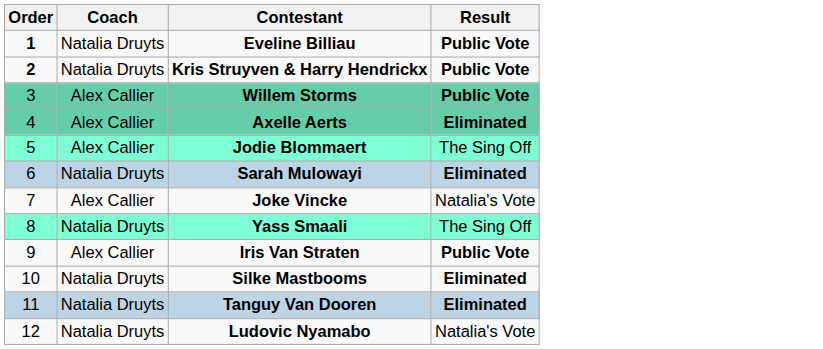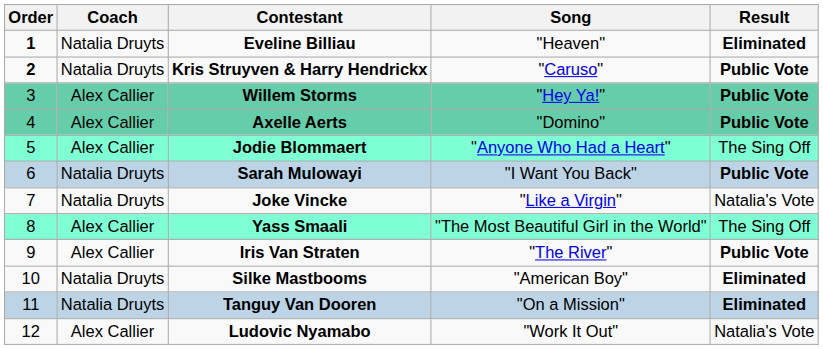 <table class="wikitable sortable" style="text-align: center; width: auto;">
 <tr>
 <th>Order</th>
 <th>Coach</th>
 <th>Contestant</th>
+<th>Song</th>
 <th>Result</th>
 </tr>
 <tr>
 <td><strong>1</strong></td>
 <td>Natalia Druyts</td>
 <td><strong>Eveline Billiau</strong></td>
-<td><strong>Public Vote</strong></td>
+<td>"Heaven"</td>
+<td><strong>Eliminated</strong></td>
 </tr>
 <tr>
 <td><strong>2</strong></td>
 <td>Natalia Druyts</td>
 <td><strong>Kris Struyven & Harry Hendrickx</strong></td>
+<td>"<a href='#'>Caruso</a>"</td>
 <td><strong>Public Vote</strong></td>
 </tr>
 <tr style="background:Mediumaquamarine;">
 <td>3</td>
 <td>Alex Callier</td>
 <td><strong>Willem Storms</strong></td>
+<td>"<a href='#'>Hey Ya!</a>"</td>
 <td><strong>Public Vote</strong></td>
 </tr>
 <tr style="background:Mediumaquamarine;">
 <td>4</td>
 <td>Alex Callier</td>
 <td><strong>Axelle Aerts</strong></td>
-<td><strong>Eliminated</strong></td>
+<td>"Domino"</td>
+<td><strong>Public Vote</strong></td>
 </tr>
 <tr style="background:Aquamarine;">
 <td>5</td>
 <td>Alex Callier</td>
 <td><strong>Jodie Blommaert</strong></td>
+<td>"<a href='#'>Anyone Who Had a Heart</a>"</td>
 <td>The Sing Off</td>
 </tr>
 <tr style="background:#bcd4e6;">
 <td>6</td>
 <td>Natalia Druyts</td>
 <td><strong>Sarah Mulowayi</strong></td>
-<td><strong>Eliminated</strong></td>
+<td>"I Want You Back"</td>
+<td><strong>Public Vote</strong></td>
 </tr>
 <tr>
 <td>7</td>
-<td>Alex Callier</td>
+<td>Natalia Druyts</td>
 <td><strong>Joke Vincke</strong></td>
+<td>"<a href='#'>Like a Virgin</a>"</td>
 <td>Natalia's Vote</td>
 </tr>
 <tr style="background:Aquamarine;">
 <td>8</td>
-<td>Natalia Druyts</td>
+<td>Alex Callier</td>
 <td><strong>Yass Smaali</strong></td>
+<td>"The Most Beautiful Girl in the World"</td>
 <td>The Sing Off</td>
 </tr>
 <tr>
 <td>9</td>
 <td>Alex Callier</td>
 <td><strong>Iris Van Straten</strong></td>
+<td>"<a href='#'>The River</a>"</td>
 <td><strong>Public Vote</strong></td>
 </tr>
 <tr>
 <td>10</td>
 <td>Natalia Druyts</td>
 <td><strong>Silke Mastbooms</strong></td>
+<td>"American Boy"</td>
 <td><strong>Eliminated</strong></td>
 </tr>
 <tr style="background:#bcd4e6;">
 <td>11</td>
 <td>Natalia Druyts</td>
 <td><strong>Tanguy Van Dooren</strong></td>
+<td>"On a Mission"</td>
 <td><strong>Eliminated</strong></td>
 </tr>
 <tr>
 <td>12</td>
-<td>Natalia Druyts</td>
+<td>Alex Callier</td>
 <td><strong>Ludovic Nyamabo</strong></td>
+<td>"Work It Out"</td>
 <td>Natalia's Vote</td>
 </tr>
 </table>
